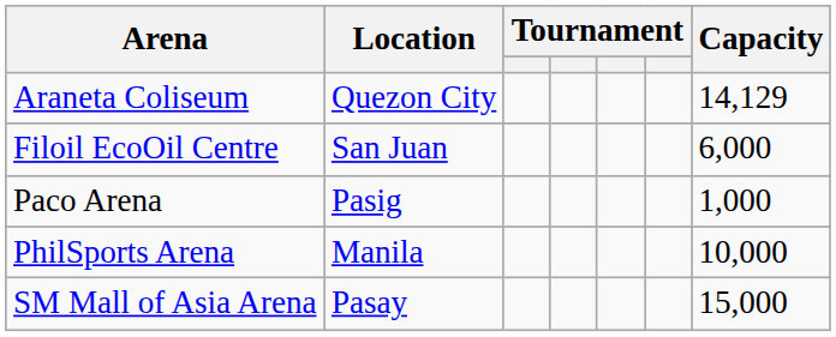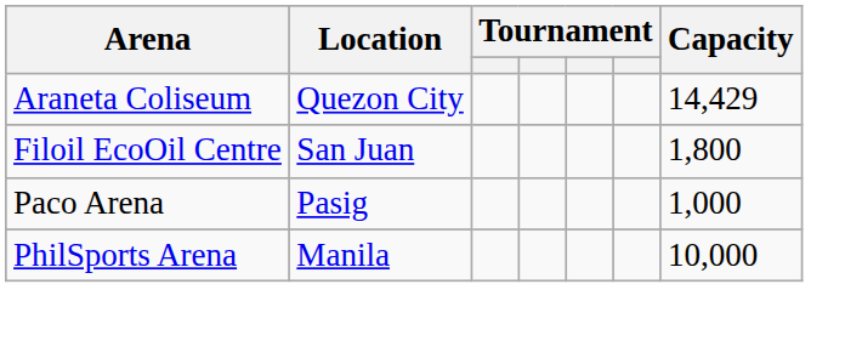 <table class="wikitable">
 <tr>
 <th rowspan="2">Arena</th>
 <th rowspan="2">Location</th>
 <th colspan="4">Tournament</th>
 <th rowspan="2">Capacity</th>
 </tr>
 <tr>
 <th></th>
 <th></th>
 <th></th>
 <th></th>
 </tr>
 <tr>
 <td><a href='#'>Araneta Coliseum</a></td>
 <td><a href='#'>Quezon City</a></td>
 <td></td>
 <td></td>
 <td></td>
 <td></td>
-<td>14,129</td>
+<td>14,429</td>
 </tr>
 <tr>
 <td><a href='#'>Filoil EcoOil Centre</a></td>
 <td><a href='#'>San Juan</a></td>
 <td></td>
 <td></td>
 <td></td>
 <td></td>
-<td>6,000</td>
+<td>1,800</td>
 </tr>
 <tr>
 <td>Paco Arena</td>
 <td><a href='#'>Pasig</a></td>
 <td></td>
 <td></td>
 <td></td>
 <td></td>
 <td>1,000</td>
 </tr>
 <tr>
 <td><a href='#'>PhilSports Arena</a></td>
 <td><a href='#'>Manila</a></td>
 <td></td>
 <td></td>
 <td></td>
 <td></td>
 <td>10,000</td>
 </tr>
-<tr>
-<td><a href='#'>SM Mall of Asia Arena</a></td>
-<td><a href='#'>Pasay</a></td>
-<td></td>
-<td></td>
-<td></td>
-<td></td>
-<td>15,000</td>
-</tr>
 </table>
